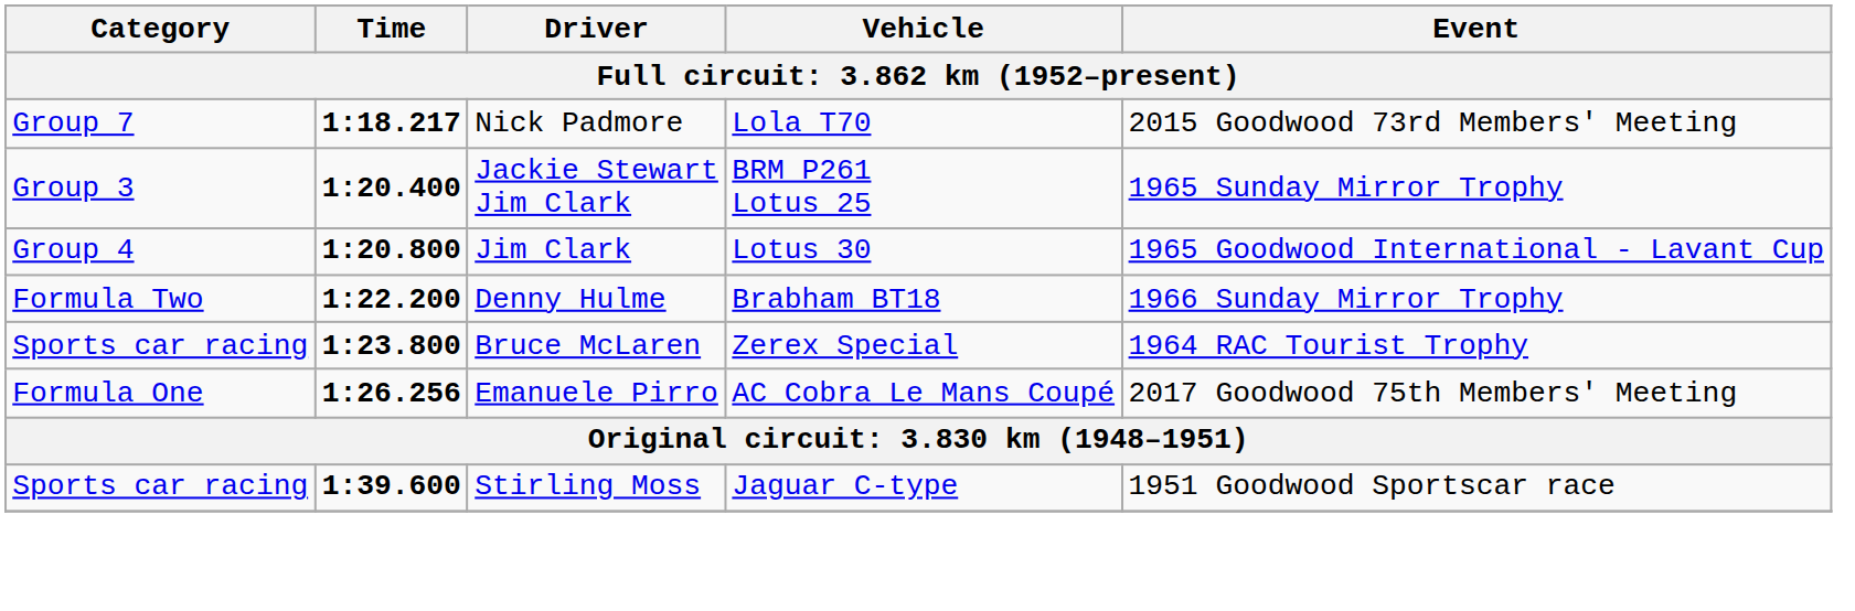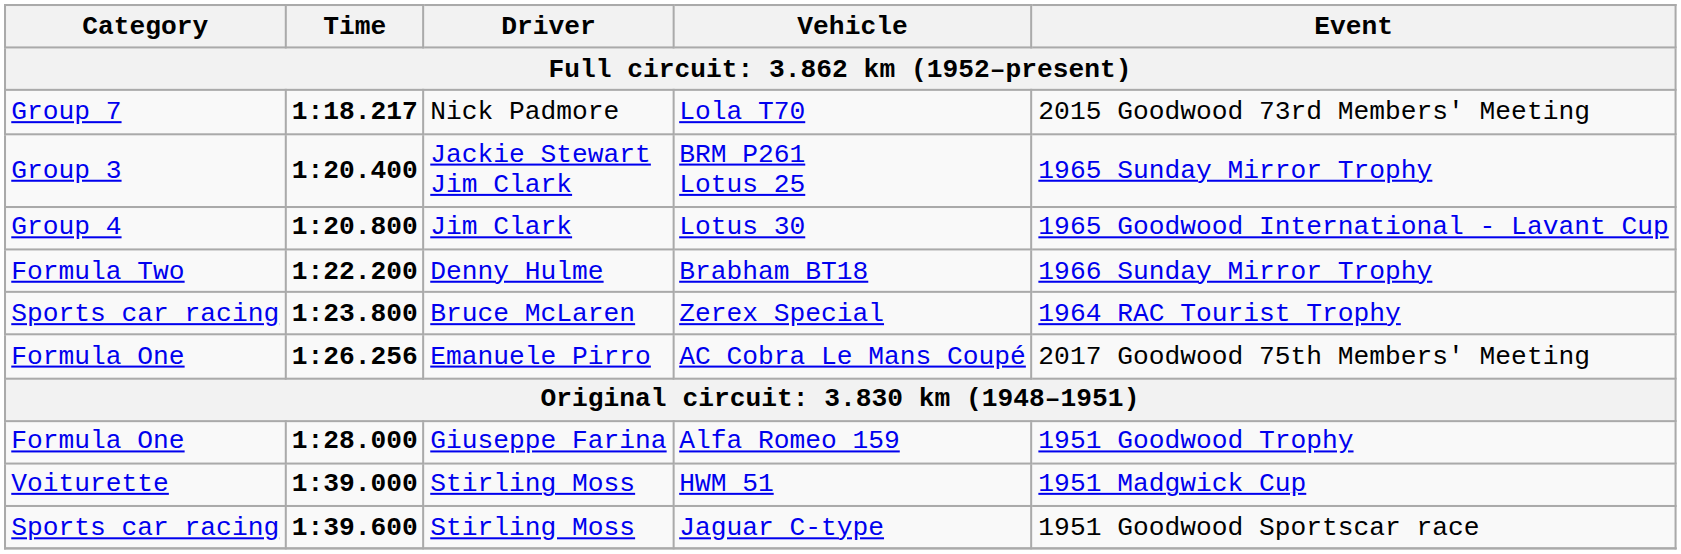 <table class="wikitable">
 <tr>
 <th>Category</th>
 <th>Time</th>
 <th>Driver</th>
 <th>Vehicle</th>
 <th>Event</th>
 </tr>
 <tr>
 <th colspan=5>Full circuit: 3.862 km (1952–present)</th>
 </tr>
 <tr>
 <td><a href='#'>Group 7</a></td>
 <td><strong>1:18.217</strong></td>
 <td>Nick Padmore</td>
 <td><a href='#'>Lola T70</a></td>
 <td>2015 Goodwood 73rd Members' Meeting</td>
 </tr>
 <tr>
 <td><a href='#'>Group 3</a></td>
 <td><strong>1:20.400</strong></td>
 <td><a href='#'>Jackie Stewart</a><br><a href='#'>Jim Clark</a></td>
 <td><a href='#'>BRM P261</a><br><a href='#'>Lotus 25</a></td>
 <td><a href='#'>1965 Sunday Mirror Trophy</a></td>
 </tr>
 <tr>
 <td><a href='#'>Group 4</a></td>
 <td><strong>1:20.800</strong></td>
 <td><a href='#'>Jim Clark</a></td>
 <td><a href='#'>Lotus 30</a></td>
 <td><a href='#'>1965 Goodwood International - Lavant Cup</a></td>
 </tr>
 <tr>
 <td><a href='#'>Formula Two</a></td>
 <td><strong>1:22.200</strong></td>
 <td><a href='#'>Denny Hulme</a></td>
 <td><a href='#'>Brabham BT18</a></td>
 <td><a href='#'>1966 Sunday Mirror Trophy</a></td>
 </tr>
 <tr>
 <td><a href='#'>Sports car racing</a></td>
 <td><strong>1:23.800</strong></td>
 <td><a href='#'>Bruce McLaren</a></td>
 <td><a href='#'>Zerex Special</a></td>
 <td><a href='#'>1964 RAC Tourist Trophy</a></td>
 </tr>
 <tr>
 <td><a href='#'>Formula One</a></td>
 <td><strong>1:26.256</strong></td>
 <td><a href='#'>Emanuele Pirro</a></td>
 <td><a href='#'>AC Cobra Le Mans Coupé</a></td>
 <td>2017 Goodwood 75th Members' Meeting</td>
 </tr>
 <tr>
 <th colspan=5>Original circuit: 3.830 km (1948–1951)</th>
 </tr>
 <tr>
+<td><a href='#'>Formula One</a></td>
+<td><strong>1:28.000</strong></td>
+<td><a href='#'>Giuseppe Farina</a></td>
+<td><a href='#'>Alfa Romeo 159</a></td>
+<td><a href='#'>1951 Goodwood Trophy</a></td>
+</tr>
+<tr>
+<td><a href='#'>Voiturette</a></td>
+<td><strong>1:39.000</strong></td>
+<td><a href='#'>Stirling Moss</a></td>
+<td><a href='#'>HWM 51</a></td>
+<td><a href='#'>1951 Madgwick Cup</a></td>
+</tr>
+<tr>
 <td><a href='#'>Sports car racing</a></td>
 <td><strong>1:39.600</strong></td>
 <td><a href='#'>Stirling Moss</a></td>
 <td><a href='#'>Jaguar C-type</a></td>
 <td>1951 Goodwood Sportscar race</td>
 </tr>
 <tr>
 </tr>
 </table>
